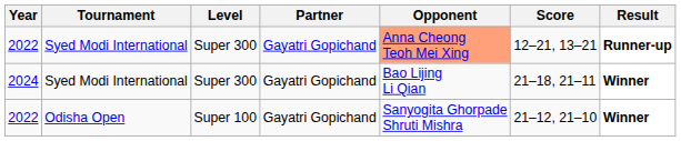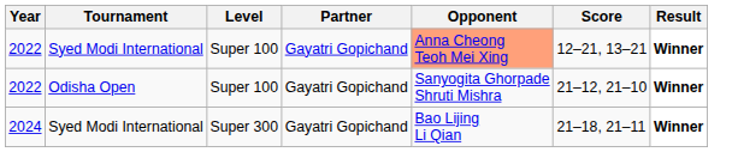 <table class="sortable wikitable" style="font-size: 90%;">
 <tr>
 <th>Year</th>
 <th>Tournament</th>
 <th>Level</th>
 <th>Partner</th>
 <th>Opponent</th>
 <th>Score</th>
 <th>Result</th>
 </tr>
 <tr>
 <td align="center"><a href='#'>2022</a></td>
 <td align="left"><a href='#'>Syed Modi International</a></td>
-<td align="left">Super 300</td>
+<td align="left">Super 100</td>
 <td align="left"> <a href='#'>Gayatri Gopichand</a></td>
 <td align="left" style="background: lightsalmon;"> <a href='#'>Anna Cheong</a><br> <a href='#'>Teoh Mei Xing</a></td>
 <td align="left">12–21, 13–21</td>
-<td style="text-align:left; background:white"> <strong>Runner-up</strong></td>
-</tr>
-<tr>
-<td align="center"><a href='#'>2024</a></td>
-<td align="left">Syed Modi International</td>
-<td align="left">Super 300</td>
-<td align="left"> Gayatri Gopichand</td>
-<td align="left"> <a href='#'>Bao Lijing</a><br> <a href='#'>Li Qian</a></td>
-<td align="left">21–18, 21–11</td>
 <td style="text-align:left; background:white"> <strong>Winner</strong></td>
 </tr>
 <tr>
 <td align="center"><a href='#'>2022</a></td>
 <td align="left"><a href='#'>Odisha Open</a></td>
 <td align="left">Super 100</td>
 <td align="left"> Gayatri Gopichand</td>
 <td align="left"> <a href='#'>Sanyogita Ghorpade</a><br> <a href='#'>Shruti Mishra</a></td>
 <td align="left">21–12, 21–10</td>
 <td style="text-align:left; background:white"> <strong>Winner</strong></td>
 </tr>
+<tr>
+<td align="center"><a href='#'>2024</a></td>
+<td align="left">Syed Modi International</td>
+<td align="left">Super 300</td>
+<td align="left"> Gayatri Gopichand</td>
+<td align="left"> <a href='#'>Bao Lijing</a><br> <a href='#'>Li Qian</a></td>
+<td align="left">21–18, 21–11</td>
+<td style="text-align:left; background:white"> <strong>Winner</strong></td>
+</tr>
 </table>
